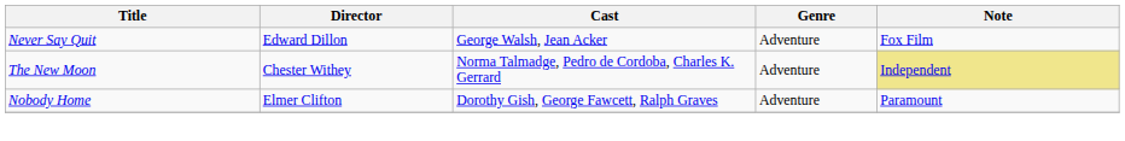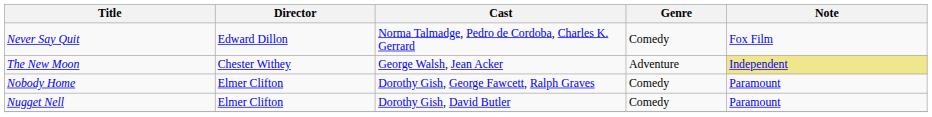 <table class="wikitable">
 <tr>
 <th style="width:21%;">Title</th>
 <th style="width:16%;">Director</th>
 <th style="width:25%;">Cast</th>
 <th style="width:10%;">Genre</th>
 <th style="width:20%;">Note</th>
 </tr>
 <tr>
 <td><em><a href='#'>Never Say Quit</a></em></td>
 <td><a href='#'>Edward Dillon</a></td>
-<td><a href='#'>George Walsh</a>, <a href='#'>Jean Acker</a></td>
-<td>Adventure</td>
+<td><a href='#'>Norma Talmadge</a>, <a href='#'>Pedro de Cordoba</a>, <a href='#'>Charles K. Gerrard</a></td>
+<td>Comedy</td>
 <td><a href='#'>Fox Film</a></td>
 </tr>
 <tr>
 <td><em><a href='#'>The New Moon</a></em></td>
 <td><a href='#'>Chester Withey</a></td>
-<td><a href='#'>Norma Talmadge</a>, <a href='#'>Pedro de Cordoba</a>, <a href='#'>Charles K. Gerrard</a></td>
+<td><a href='#'>George Walsh</a>, <a href='#'>Jean Acker</a></td>
 <td>Adventure</td>
 <td style="background: khaki;"><a href='#'>Independent</a></td>
 </tr>
 <tr>
 <td><em><a href='#'>Nobody Home</a></em></td>
 <td><a href='#'>Elmer Clifton</a></td>
 <td><a href='#'>Dorothy Gish</a>, <a href='#'>George Fawcett</a>, <a href='#'>Ralph Graves</a></td>
-<td>Adventure</td>
+<td>Comedy</td>
+<td><a href='#'>Paramount</a></td>
+</tr>
+<tr>
+<td><em><a href='#'>Nugget Nell</a></em></td>
+<td><a href='#'>Elmer Clifton</a></td>
+<td><a href='#'>Dorothy Gish</a>, <a href='#'>David Butler</a></td>
+<td>Comedy</td>
 <td><a href='#'>Paramount</a></td>
 </tr>
 <tr>
 </tr>
 </table>
